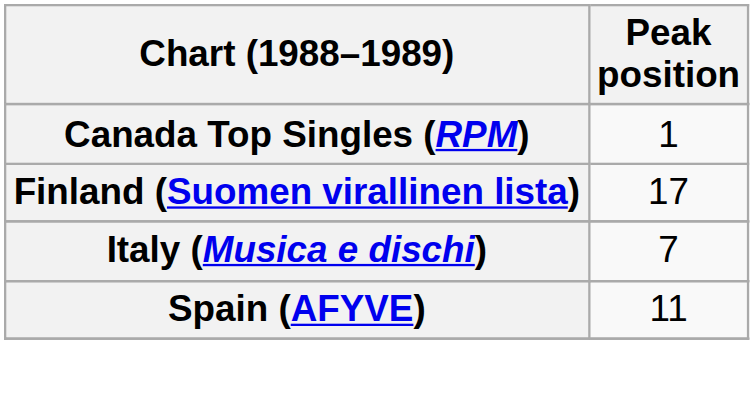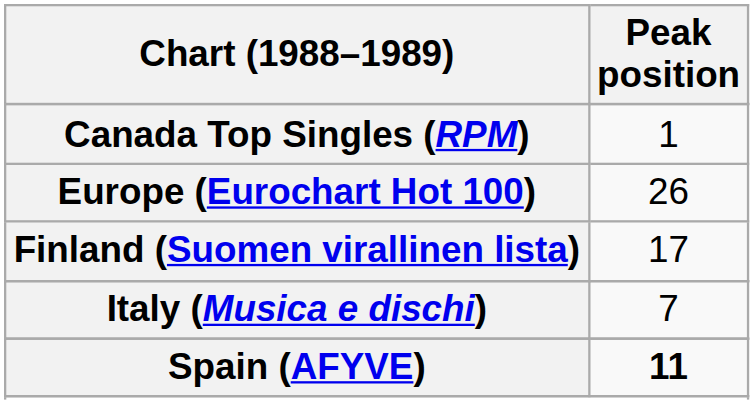 <table class="wikitable sortable plainrowheaders" style="text-align:center">
 <tr>
 <th>Chart (1988–1989)</th>
 <th>Peak<br>position</th>
 </tr>
 <tr>
 </tr>
 <tr>
 </tr>
 <tr>
 <th scope="row">Canada Top Singles (<em><a href='#'>RPM</a></em>)</th>
 <td>1</td>
+</tr>
+<tr>
+<th scope="row">Europe (<a href='#'>Eurochart Hot 100</a>)</th>
+<td>26</td>
 </tr>
 <tr>
 <th scope="row">Finland (<a href='#'>Suomen virallinen lista</a>)</th>
 <td>17</td>
 </tr>
 <tr>
 </tr>
 <tr>
 <th scope="row">Italy (<em><a href='#'>Musica e dischi</a></em>)</th>
 <td>7</td>
 </tr>
 <tr>
 </tr>
 <tr>
 </tr>
 <tr>
 </tr>
 <tr>
 <th scope="row">Spain (<a href='#'>AFYVE</a>)</th>
-<td>11</td>
+<td><strong>11</strong></td>
 </tr>
 <tr>
 </tr>
 <tr>
 </tr>
 <tr>
 </tr>
 <tr>
 </tr>
 <tr>
 </tr>
 <tr>
 </tr>
 <tr>
 </tr>
 </table>
